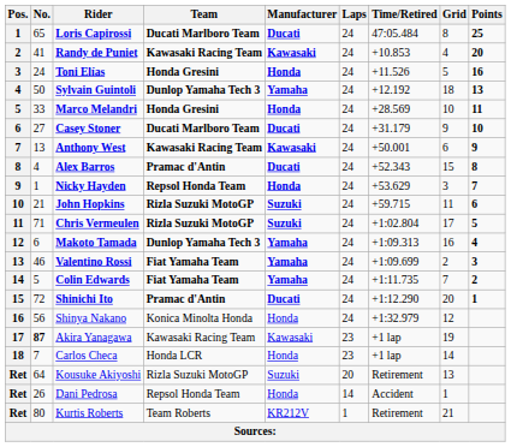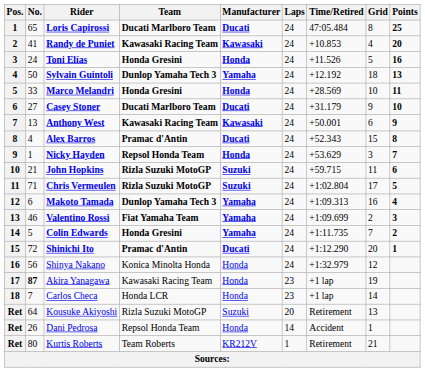 <table class="wikitable" style="font-size: 95%;">
 <tr>
 <th>Pos.</th>
 <th>No.</th>
 <th>Rider</th>
 <th>Team</th>
 <th>Manufacturer</th>
 <th>Laps</th>
 <th>Time/Retired</th>
 <th>Grid</th>
 <th>Points</th>
 </tr>
 <tr>
 <th>1</th>
 <td>65</td>
 <td> <strong><a href='#'>Loris Capirossi</a></strong></td>
 <td><strong>Ducati Marlboro Team</strong></td>
 <td><strong><a href='#'>Ducati</a></strong></td>
 <td>24</td>
 <td>47:05.484</td>
 <td>8</td>
 <td><strong>25</strong></td>
 </tr>
 <tr>
 <th>2</th>
 <td>41</td>
 <td> <strong><a href='#'>Randy de Puniet</a></strong></td>
 <td><strong>Kawasaki Racing Team</strong></td>
 <td><strong><a href='#'>Kawasaki</a></strong></td>
 <td>24</td>
 <td>+10.853</td>
 <td>4</td>
 <td><strong>20</strong></td>
 </tr>
 <tr>
 <th>3</th>
 <td>24</td>
 <td> <strong><a href='#'>Toni Elías</a></strong></td>
 <td><strong>Honda Gresini</strong></td>
 <td><strong><a href='#'>Honda</a></strong></td>
 <td>24</td>
 <td>+11.526</td>
 <td>5</td>
 <td><strong>16</strong></td>
 </tr>
 <tr>
 <th>4</th>
 <td>50</td>
 <td> <strong><a href='#'>Sylvain Guintoli</a></strong></td>
 <td><strong>Dunlop Yamaha Tech 3</strong></td>
 <td><strong><a href='#'>Yamaha</a></strong></td>
 <td>24</td>
 <td>+12.192</td>
 <td>18</td>
 <td><strong>13</strong></td>
 </tr>
 <tr>
 <th>5</th>
 <td>33</td>
 <td> <strong><a href='#'>Marco Melandri</a></strong></td>
 <td><strong>Honda Gresini</strong></td>
 <td><strong><a href='#'>Honda</a></strong></td>
 <td>24</td>
 <td>+28.569</td>
 <td>10</td>
 <td><strong>11</strong></td>
 </tr>
 <tr>
 <th>6</th>
 <td>27</td>
 <td> <strong><a href='#'>Casey Stoner</a></strong></td>
 <td><strong>Ducati Marlboro Team</strong></td>
 <td><strong><a href='#'>Ducati</a></strong></td>
 <td>24</td>
 <td>+31.179</td>
 <td>9</td>
 <td><strong>10</strong></td>
 </tr>
 <tr>
 <th>7</th>
 <td>13</td>
 <td> <strong><a href='#'>Anthony West</a></strong></td>
 <td><strong>Kawasaki Racing Team</strong></td>
 <td><strong><a href='#'>Kawasaki</a></strong></td>
 <td>24</td>
 <td>+50.001</td>
 <td>6</td>
 <td><strong>9</strong></td>
 </tr>
 <tr>
 <th>8</th>
 <td>4</td>
 <td> <strong><a href='#'>Alex Barros</a></strong></td>
 <td><strong>Pramac d'Antin</strong></td>
 <td><strong><a href='#'>Ducati</a></strong></td>
 <td>24</td>
 <td>+52.343</td>
 <td>15</td>
 <td><strong>8</strong></td>
 </tr>
 <tr>
 <th>9</th>
 <td>1</td>
 <td> <strong><a href='#'>Nicky Hayden</a></strong></td>
 <td><strong>Repsol Honda Team</strong></td>
 <td><strong><a href='#'>Honda</a></strong></td>
 <td>24</td>
 <td>+53.629</td>
 <td>3</td>
 <td><strong>7</strong></td>
 </tr>
 <tr>
 <th>10</th>
 <td>21</td>
 <td> <strong><a href='#'>John Hopkins</a></strong></td>
 <td><strong>Rizla Suzuki MotoGP</strong></td>
 <td><strong><a href='#'>Suzuki</a></strong></td>
 <td>24</td>
 <td>+59.715</td>
 <td>11</td>
 <td><strong>6</strong></td>
 </tr>
 <tr>
 <th>11</th>
 <td>71</td>
 <td> <strong><a href='#'>Chris Vermeulen</a></strong></td>
 <td><strong>Rizla Suzuki MotoGP</strong></td>
 <td><strong><a href='#'>Suzuki</a></strong></td>
 <td>24</td>
 <td>+1:02.804</td>
 <td>17</td>
 <td><strong>5</strong></td>
 </tr>
 <tr>
 <th>12</th>
 <td>6</td>
 <td> <strong><a href='#'>Makoto Tamada</a></strong></td>
 <td><strong>Dunlop Yamaha Tech 3</strong></td>
 <td><strong><a href='#'>Yamaha</a></strong></td>
 <td>24</td>
 <td>+1:09.313</td>
 <td>16</td>
 <td><strong>4</strong></td>
 </tr>
 <tr>
 <th>13</th>
 <td>46</td>
 <td> <strong><a href='#'>Valentino Rossi</a></strong></td>
 <td><strong>Fiat Yamaha Team</strong></td>
 <td><strong><a href='#'>Yamaha</a></strong></td>
 <td>24</td>
 <td>+1:09.699</td>
 <td>2</td>
 <td><strong>3</strong></td>
 </tr>
 <tr>
 <th>14</th>
 <td>5</td>
 <td> <strong><a href='#'>Colin Edwards</a></strong></td>
-<td><strong>Fiat Yamaha Team</strong></td>
+<td><strong>Honda Gresini</strong></td>
 <td><strong><a href='#'>Yamaha</a></strong></td>
 <td>24</td>
 <td>+1:11.735</td>
 <td>7</td>
 <td><strong>2</strong></td>
 </tr>
 <tr>
 <th>15</th>
 <td>72</td>
 <td> <strong><a href='#'>Shinichi Ito</a></strong></td>
 <td><strong>Pramac d'Antin</strong></td>
 <td><strong><a href='#'>Ducati</a></strong></td>
 <td>24</td>
 <td>+1:12.290</td>
 <td>20</td>
 <td><strong>1</strong></td>
 </tr>
 <tr>
 <th>16</th>
 <td>56</td>
 <td> <a href='#'>Shinya Nakano</a></td>
 <td>Konica Minolta Honda</td>
 <td><a href='#'>Honda</a></td>
 <td>24</td>
 <td>+1:32.979</td>
 <td>12</td>
 <td></td>
 </tr>
 <tr>
 <th>17</th>
 <td><strong>87</strong></td>
 <td> <a href='#'>Akira Yanagawa</a></td>
 <td>Kawasaki Racing Team</td>
-<td><a href='#'>Kawasaki</a></td>
+<td><a href='#'>Honda</a></td>
 <td>23</td>
 <td>+1 lap</td>
 <td>19</td>
 <td></td>
 </tr>
 <tr>
 <th>18</th>
 <td>7</td>
 <td> <a href='#'>Carlos Checa</a></td>
 <td>Honda LCR</td>
 <td><a href='#'>Honda</a></td>
 <td>23</td>
 <td>+1 lap</td>
 <td>14</td>
 <td></td>
 </tr>
 <tr>
 <th>Ret</th>
 <td>64</td>
 <td> <a href='#'>Kousuke Akiyoshi</a></td>
 <td>Rizla Suzuki MotoGP</td>
 <td><a href='#'>Suzuki</a></td>
 <td>20</td>
 <td>Retirement</td>
 <td>13</td>
 <td></td>
 </tr>
 <tr>
 <th>Ret</th>
 <td>26</td>
 <td> <a href='#'>Dani Pedrosa</a></td>
 <td>Repsol Honda Team</td>
 <td><a href='#'>Honda</a></td>
 <td>14</td>
 <td>Accident</td>
 <td>1</td>
 <td></td>
 </tr>
 <tr>
 <th>Ret</th>
 <td>80</td>
 <td> <a href='#'>Kurtis Roberts</a></td>
 <td>Team Roberts</td>
 <td><a href='#'>KR212V</a></td>
 <td>1</td>
 <td>Retirement</td>
 <td>21</td>
 <td></td>
 </tr>
 <tr>
 <th colspan=9>Sources: </th>
 </tr>
 </table>
